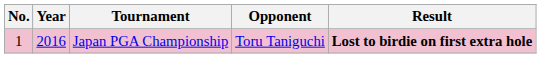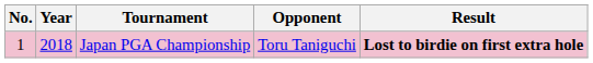 <table class="wikitable" style="font-size:95%;">
 <tr>
 <th>No.</th>
 <th>Year</th>
 <th>Tournament</th>
 <th>Opponent</th>
 <th>Result</th>
 </tr>
 <tr style="background:#F2C1D1;">
 <td align=center>1</td>
-<td><a href='#'>2016</a></td>
+<td><a href='#'>2018</a></td>
 <td><a href='#'>Japan PGA Championship</a></td>
 <td> <a href='#'>Toru Taniguchi</a></td>
 <td><strong>Lost to birdie on first extra hole</strong></td>
 </tr>
 </table>
